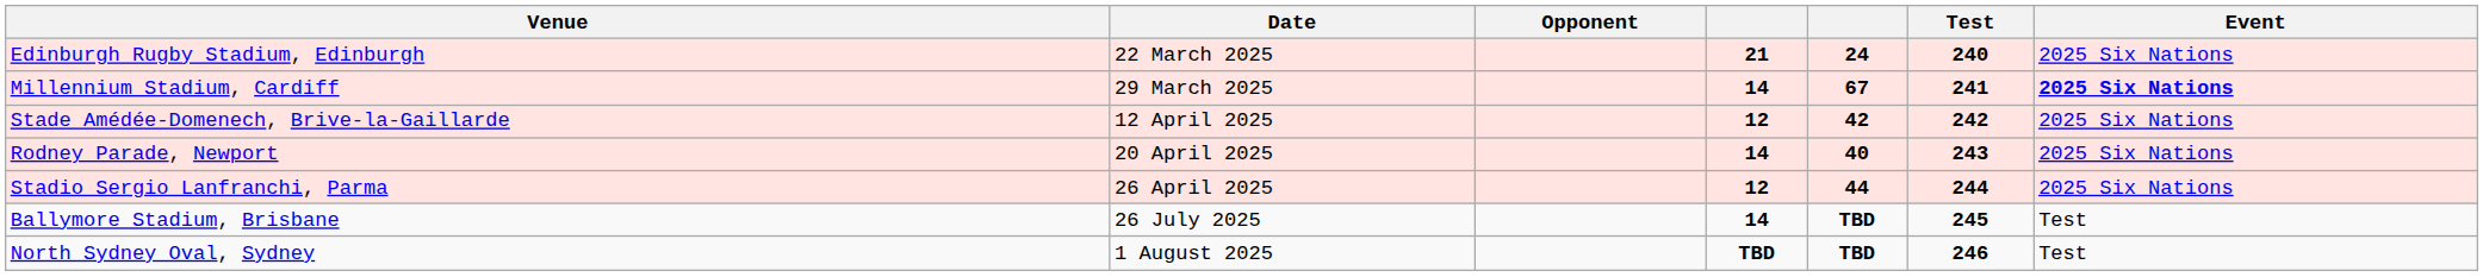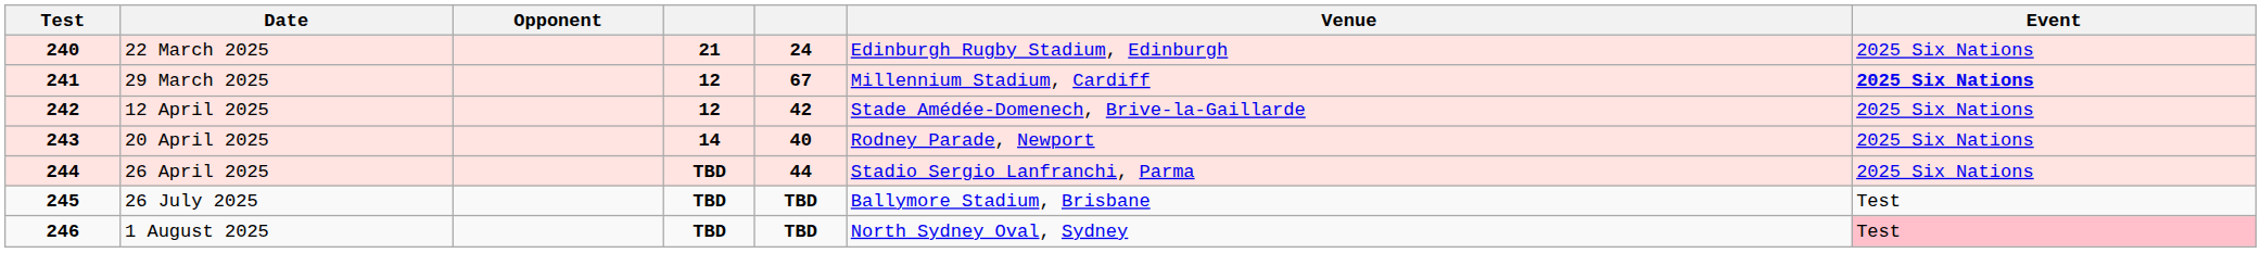 <table class="wikitable sortable" style="width:100%">
 <tr>
-<th>Venue</th>
+<th>Test</th>
 <th>Date</th>
 <th>Opponent</th>
 <th></th>
 <th></th>
-<th>Test</th>
+<th>Venue</th>
 <th>Event</th>
 </tr>
 <tr bgcolor="FFE4E1">
-<td><a href='#'>Edinburgh Rugby Stadium</a>, <a href='#'>Edinburgh</a></td>
+<td align="center"><strong>240</strong></td>
 <td>22 March 2025</td>
 <td></td>
 <td align="center"><strong>21</strong></td>
 <td align="center"><strong>24</strong></td>
-<td align="center"><strong>240</strong></td>
+<td><a href='#'>Edinburgh Rugby Stadium</a>, <a href='#'>Edinburgh</a></td>
 <td><a href='#'>2025 Six Nations</a></td>
 </tr>
 <tr bgcolor="FFE4E1">
-<td><a href='#'>Millennium Stadium</a>, <a href='#'>Cardiff</a></td>
+<td align="center"><strong>241</strong></td>
 <td>29 March 2025</td>
 <td></td>
-<td align="center"><strong>14</strong></td>
+<td align="center"><strong>12</strong></td>
 <td align="center"><strong>67</strong></td>
-<td align="center"><strong>241</strong></td>
+<td><a href='#'>Millennium Stadium</a>, <a href='#'>Cardiff</a></td>
 <td><strong><a href='#'>2025 Six Nations</a></strong></td>
 </tr>
 <tr bgcolor="FFE4E1">
-<td><a href='#'>Stade Amédée-Domenech</a>, <a href='#'>Brive-la-Gaillarde</a></td>
+<td align="center"><strong>242</strong></td>
 <td>12 April 2025</td>
 <td></td>
 <td align="center"><strong>12</strong></td>
 <td align="center"><strong>42</strong></td>
-<td align="center"><strong>242</strong></td>
+<td><a href='#'>Stade Amédée-Domenech</a>, <a href='#'>Brive-la-Gaillarde</a></td>
 <td><a href='#'>2025 Six Nations</a></td>
 </tr>
 <tr bgcolor="FFE4E1">
-<td><a href='#'>Rodney Parade</a>, <a href='#'>Newport</a></td>
+<td align="center"><strong>243</strong></td>
 <td>20 April 2025</td>
 <td></td>
 <td align="center"><strong>14</strong></td>
 <td align="center"><strong>40</strong></td>
-<td align="center"><strong>243</strong></td>
+<td><a href='#'>Rodney Parade</a>, <a href='#'>Newport</a></td>
 <td><a href='#'>2025 Six Nations</a></td>
 </tr>
 <tr bgcolor="FFE4E1">
-<td><a href='#'>Stadio Sergio Lanfranchi</a>, <a href='#'>Parma</a></td>
+<td align="center"><strong>244</strong></td>
 <td>26 April 2025</td>
 <td></td>
-<td align="center"><strong>12</strong></td>
+<td align="center"><strong>TBD</strong></td>
 <td align="center"><strong>44</strong></td>
-<td align="center"><strong>244</strong></td>
+<td><a href='#'>Stadio Sergio Lanfranchi</a>, <a href='#'>Parma</a></td>
 <td><a href='#'>2025 Six Nations</a></td>
 </tr>
 <tr>
-<td><a href='#'>Ballymore Stadium</a>, <a href='#'>Brisbane</a></td>
+<td align="center"><strong>245</strong></td>
 <td>26 July 2025</td>
 <td></td>
-<td align="center"><strong>14</strong></td>
 <td align="center"><strong>TBD</strong></td>
-<td align="center"><strong>245</strong></td>
+<td align="center"><strong>TBD</strong></td>
+<td><a href='#'>Ballymore Stadium</a>, <a href='#'>Brisbane</a></td>
 <td>Test</td>
 </tr>
 <tr>
-<td><a href='#'>North Sydney Oval</a>, <a href='#'>Sydney</a></td>
+<td align="center"><strong>246</strong></td>
 <td>1 August 2025</td>
 <td></td>
 <td align="center"><strong>TBD</strong></td>
 <td align="center"><strong>TBD</strong></td>
-<td align="center"><strong>246</strong></td>
-<td>Test</td>
+<td><a href='#'>North Sydney Oval</a>, <a href='#'>Sydney</a></td>
+<td style="background: pink;">Test</td>
 </tr>
 </table>
